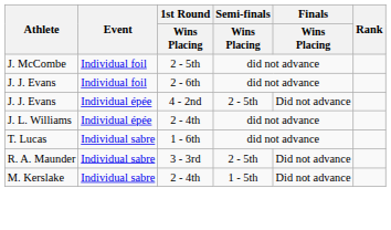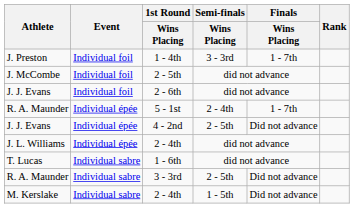 <table class="wikitable" style="font-size:90%">
 <tr>
 <th rowspan=2>Athlete</th>
 <th rowspan=2>Event</th>
 <th>1st Round</th>
 <th>Semi-finals</th>
 <th>Finals</th>
 <th rowspan=2>Rank</th>
 </tr>
 <tr style="font-size:95%">
 <th>Wins <br> Placing</th>
 <th>Wins <br> Placing</th>
 <th>Wins <br> Placing</th>
 </tr>
 <tr align=center>
+<td align=left>J. Preston</td>
+<td align=left><a href='#'>Individual foil</a></td>
+<td>1 - 4th</td>
+<td>3 - 3rd</td>
+<td>1 - 7th</td>
+<td></td>
+</tr>
+<tr align=center>
 <td align=left>J. McCombe</td>
 <td align=left><a href='#'>Individual foil</a></td>
 <td>2 - 5th</td>
 <td colspan=2>did not advance</td>
 <td></td>
 </tr>
 <tr align=center>
 <td align=left>J. J. Evans</td>
 <td align=left><a href='#'>Individual foil</a></td>
 <td>2 - 6th</td>
 <td colspan=2>did not advance</td>
+<td></td>
+</tr>
+<tr align=center>
+<td align=left>R. A. Maunder</td>
+<td align=left><a href='#'>Individual épée</a></td>
+<td>5 - 1st</td>
+<td>2 - 4th</td>
+<td>1 - 7th</td>
 <td></td>
 </tr>
 <tr align=center>
 <td align=left>J. J. Evans</td>
 <td align=left><a href='#'>Individual épée</a></td>
 <td>4 - 2nd</td>
 <td>2 - 5th</td>
 <td>Did not advance</td>
 <td></td>
 </tr>
 <tr align=center>
 <td align=left>J. L. Williams</td>
 <td align=left><a href='#'>Individual épée</a></td>
 <td>2 - 4th</td>
 <td colspan=2>did not advance</td>
 <td></td>
 </tr>
 <tr align=center>
 <td align=left>T. Lucas</td>
 <td align=left><a href='#'>Individual sabre</a></td>
 <td>1 - 6th</td>
 <td colspan=2>did not advance</td>
 <td></td>
 </tr>
 <tr align=center>
 <td align=left>R. A. Maunder</td>
 <td align=left><a href='#'>Individual sabre</a></td>
 <td>3 - 3rd</td>
 <td>2 - 5th</td>
 <td>Did not advance</td>
 <td></td>
 </tr>
 <tr align=center>
 <td align=left>M. Kerslake</td>
 <td align=left><a href='#'>Individual sabre</a></td>
 <td>2 - 4th</td>
 <td>1 - 5th</td>
 <td>Did not advance</td>
 <td></td>
 </tr>
 </table>
